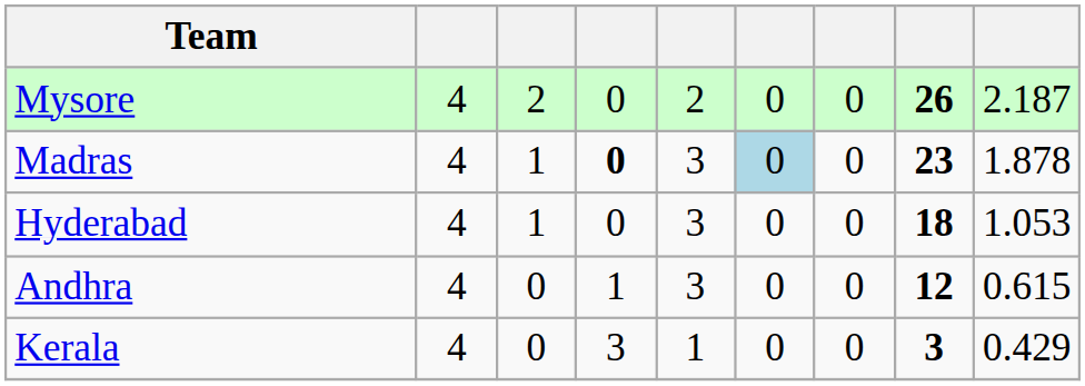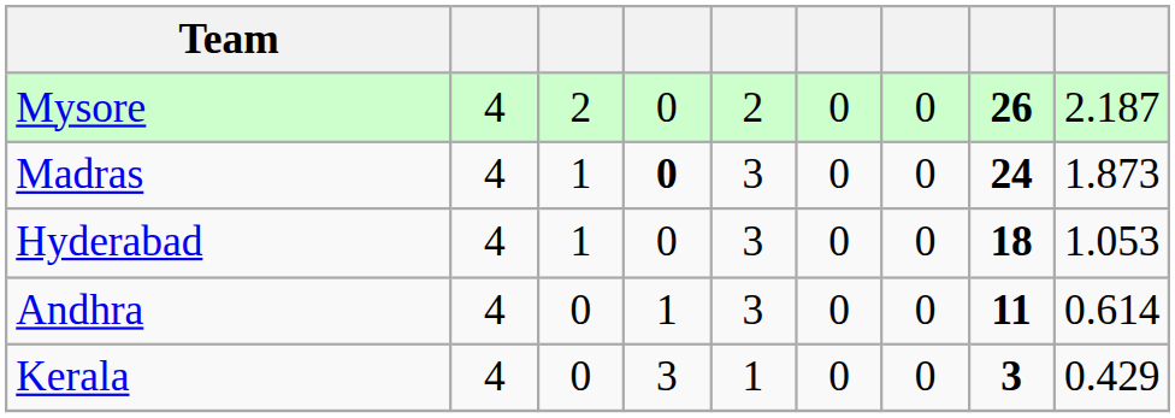 <table class="wikitable" style="text-align:center">
 <tr>
 <th style="width:160px">Team</th>
 <th style="width:25px"></th>
 <th style="width:25px"></th>
 <th style="width:25px"></th>
 <th style="width:25px"></th>
 <th style="width:25px"></th>
 <th style="width:25px"></th>
 <th style="width:25px"></th>
 <th style="width:25px;"></th>
 </tr>
 <tr style="background:#cfc;">
 <td style="text-align:left"><a href='#'>Mysore</a></td>
 <td>4</td>
 <td>2</td>
 <td>0</td>
 <td>2</td>
 <td>0</td>
 <td>0</td>
 <td><strong>26</strong></td>
 <td>2.187</td>
 </tr>
 <tr>
 <td style="text-align:left"><a href='#'>Madras</a></td>
 <td>4</td>
 <td>1</td>
 <td><strong>0</strong></td>
 <td>3</td>
-<td style="background: lightblue;">0</td>
 <td>0</td>
-<td><strong>23</strong></td>
-<td>1.878</td>
+<td>0</td>
+<td><strong>24</strong></td>
+<td>1.873</td>
 </tr>
 <tr>
 <td style="text-align:left"><a href='#'>Hyderabad</a></td>
 <td>4</td>
 <td>1</td>
 <td>0</td>
 <td>3</td>
 <td>0</td>
 <td>0</td>
 <td><strong>18</strong></td>
 <td>1.053</td>
 </tr>
 <tr>
 <td style="text-align:left"><a href='#'>Andhra</a></td>
 <td>4</td>
 <td>0</td>
 <td>1</td>
 <td>3</td>
 <td>0</td>
 <td>0</td>
-<td><strong>12</strong></td>
-<td>0.615</td>
+<td><strong>11</strong></td>
+<td>0.614</td>
 </tr>
 <tr>
 <td style="text-align:left"><a href='#'>Kerala</a></td>
 <td>4</td>
 <td>0</td>
 <td>3</td>
 <td>1</td>
 <td>0</td>
 <td>0</td>
 <td><strong>3</strong></td>
 <td>0.429</td>
 </tr>
 <tr>
 </tr>
 </table>
